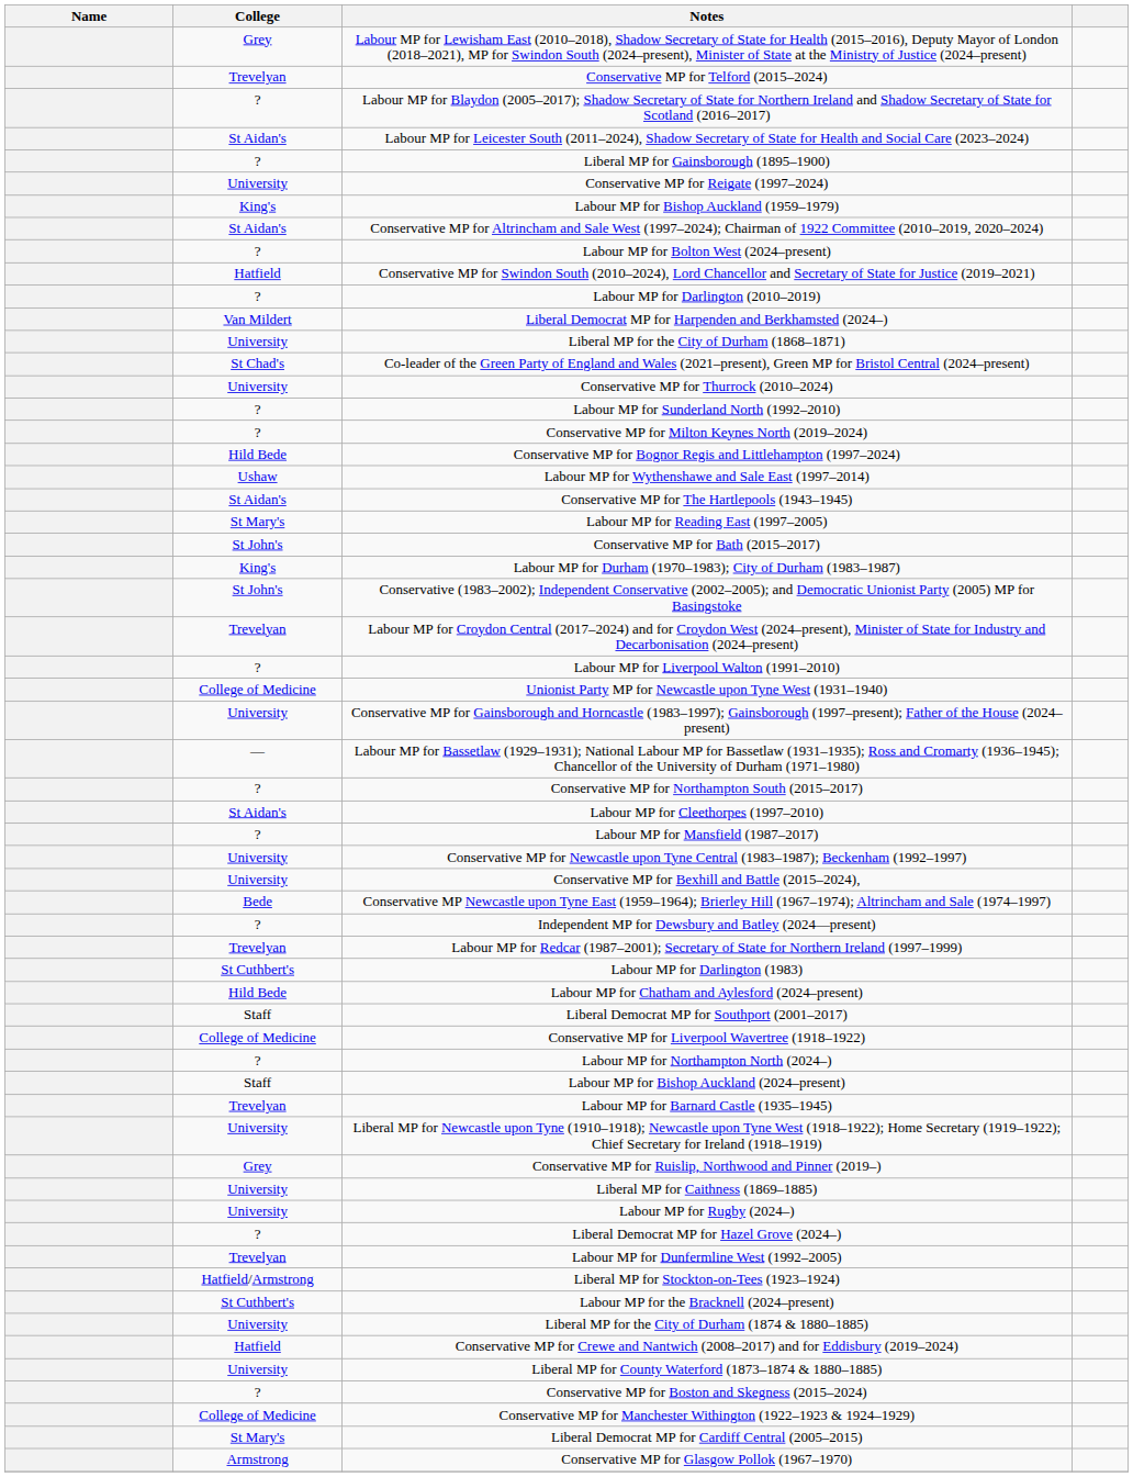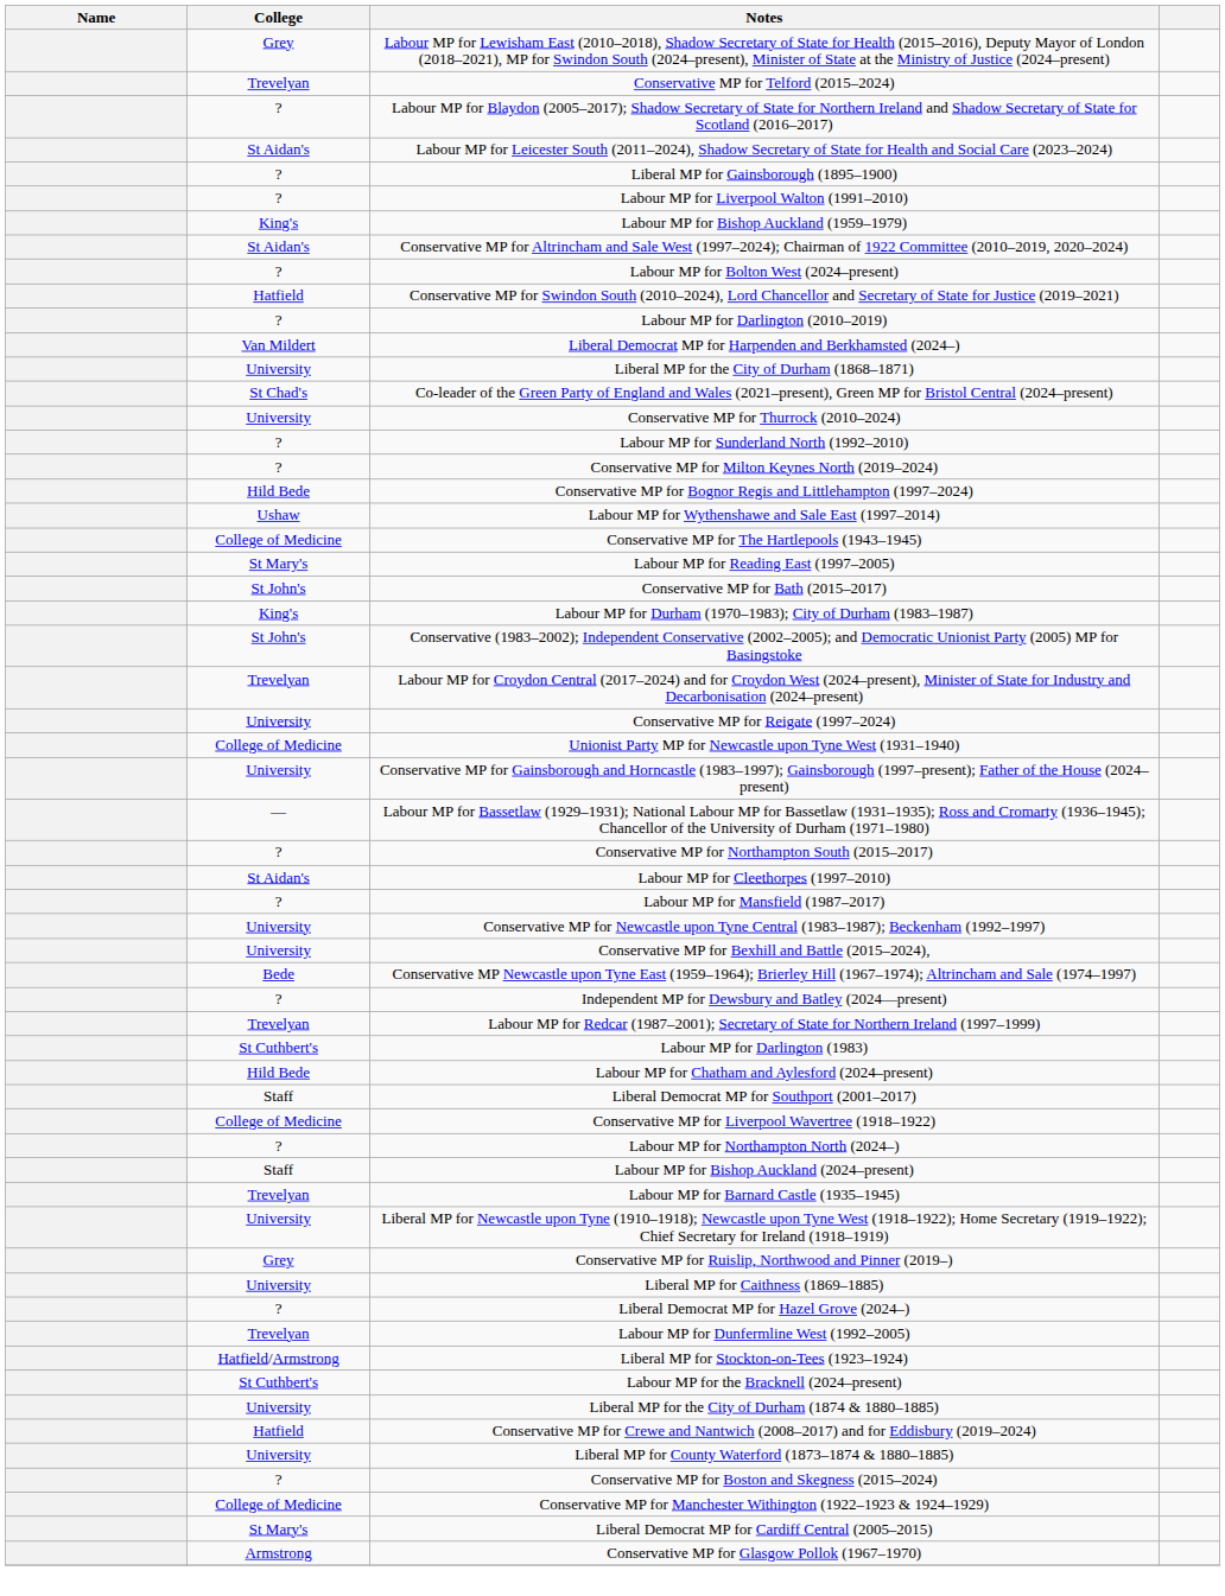 <table class="wikitable sortable" style="width:100%">
 <tr>
 <th width="15%">Name</th>
 <th width="15%">College</th>
 <th width="65%">Notes</th>
 <th width="5%"></th>
 </tr>
 <tr valign="top">
 <th scope=row></th>
 <td align="center"><a href='#'>Grey</a></td>
 <td align="center"><a href='#'>Labour</a> MP for <a href='#'>Lewisham East</a> (2010–2018), <a href='#'>Shadow Secretary of State for Health</a> (2015–2016), Deputy Mayor of London (2018–2021), MP for <a href='#'>Swindon South</a> (2024–present), <a href='#'>Minister of State</a> at the <a href='#'>Ministry of Justice</a> (2024–present)</td>
 <td align="center"></td>
 </tr>
 <tr valign="top">
 <th scope=row></th>
 <td align="center"><a href='#'>Trevelyan</a></td>
 <td align="center"><a href='#'>Conservative</a> MP for <a href='#'>Telford</a> (2015–2024)</td>
 <td align="center"></td>
 </tr>
 <tr valign="top">
 <th scope=row></th>
 <td align="center">?</td>
 <td align="center">Labour MP for <a href='#'>Blaydon</a> (2005–2017); <a href='#'>Shadow Secretary of State for Northern Ireland</a> and <a href='#'>Shadow Secretary of State for Scotland</a> (2016–2017)</td>
 <td align="center"></td>
 </tr>
 <tr valign="top">
 <th scope=row></th>
 <td align="center"><a href='#'>St Aidan's</a></td>
 <td align="center">Labour MP for <a href='#'>Leicester South</a> (2011–2024), <a href='#'>Shadow Secretary of State for Health and Social Care</a> (2023–2024)</td>
 <td align="center"></td>
 </tr>
 <tr valign="top">
 <th scope=row></th>
 <td align="center">?</td>
 <td align="center">Liberal MP for <a href='#'>Gainsborough</a> (1895–1900)</td>
 <td align="center"></td>
 </tr>
 <tr valign="top">
 <th scope=row></th>
-<td align="center"><a href='#'>University</a></td>
-<td align="center">Conservative MP for <a href='#'>Reigate</a> (1997–2024)</td>
+<td align="center">?</td>
+<td align="center">Labour MP for <a href='#'>Liverpool Walton</a> (1991–2010)</td>
 <td align="center"></td>
 </tr>
 <tr valign="top">
 <th scope=row></th>
 <td align="center"><a href='#'>King's</a></td>
 <td align="center">Labour MP for <a href='#'>Bishop Auckland</a> (1959–1979)</td>
 <td align="center"></td>
 </tr>
 <tr valign="top">
 <th scope=row></th>
 <td align="center"><a href='#'>St Aidan's</a></td>
 <td align="center">Conservative MP for <a href='#'>Altrincham and Sale West</a> (1997–2024); Chairman of <a href='#'>1922 Committee</a> (2010–2019, 2020–2024)</td>
 <td align="center"></td>
 </tr>
 <tr valign="top">
 <th scope=row></th>
 <td align="center">?</td>
 <td align="center">Labour MP for <a href='#'>Bolton West</a> (2024–present)</td>
 <td align="center"></td>
 </tr>
 <tr valign="top">
 <th scope=row></th>
 <td align="center"><a href='#'>Hatfield</a></td>
 <td align="center">Conservative MP for <a href='#'>Swindon South</a> (2010–2024), <a href='#'>Lord Chancellor</a> and <a href='#'>Secretary of State for Justice</a> (2019–2021)</td>
 <td align="center"></td>
 </tr>
 <tr valign="top">
 <th scope=row></th>
 <td align="center">?</td>
 <td align="center">Labour MP for <a href='#'>Darlington</a> (2010–2019)</td>
 <td align="center"></td>
 </tr>
 <tr valign="top">
 <th scope=row></th>
 <td align="center"><a href='#'>Van Mildert</a></td>
 <td align="center"><a href='#'>Liberal Democrat</a> MP for <a href='#'>Harpenden and Berkhamsted</a> (2024–)</td>
 <td align="center"></td>
 </tr>
 <tr valign="top">
 <th scope=row></th>
 <td align="center"><a href='#'>University</a></td>
 <td align="center">Liberal MP for the <a href='#'>City of Durham</a> (1868–1871)</td>
 <td align="center"></td>
 </tr>
 <tr valign="top">
 <th scope=row></th>
 <td align="center"><a href='#'>St Chad's</a></td>
 <td align="center">Co-leader of the <a href='#'>Green Party of England and Wales</a> (2021–present), Green MP for <a href='#'>Bristol Central</a> (2024–present)</td>
 <td align="center"></td>
 </tr>
 <tr valign="top">
 <th scope=row></th>
 <td align="center"><a href='#'>University</a></td>
 <td align="center">Conservative MP for <a href='#'>Thurrock</a> (2010–2024)</td>
 <td align="center"></td>
 </tr>
 <tr valign="top">
 <th scope=row></th>
 <td align="center">?</td>
 <td align="center">Labour MP for <a href='#'>Sunderland North</a> (1992–2010)</td>
 <td align="center"></td>
 </tr>
 <tr valign="top">
 <th scope=row></th>
 <td align="center">?</td>
 <td align="center">Conservative MP for <a href='#'>Milton Keynes North</a> (2019–2024)</td>
 <td align="center"></td>
 </tr>
 <tr valign="top">
 <th scope=row></th>
 <td align="center"><a href='#'>Hild Bede</a></td>
 <td align="center">Conservative MP for <a href='#'>Bognor Regis and Littlehampton</a> (1997–2024)</td>
 <td align="center"></td>
 </tr>
 <tr valign="top">
 <th scope=row></th>
 <td align="center"><a href='#'>Ushaw</a></td>
 <td align="center">Labour MP for <a href='#'>Wythenshawe and Sale East</a> (1997–2014)</td>
 <td align="center"></td>
 </tr>
 <tr valign="top">
 <th scope=row></th>
-<td align="center"><a href='#'>St Aidan's</a></td>
+<td align="center"><a href='#'>College of Medicine</a></td>
 <td align="center">Conservative MP for <a href='#'>The Hartlepools</a> (1943–1945)</td>
 <td align="center"></td>
 </tr>
 <tr valign="top">
 <th scope=row></th>
 <td align="center"><a href='#'>St Mary's</a></td>
 <td align="center">Labour MP for <a href='#'>Reading East</a> (1997–2005)</td>
 <td align="center"></td>
 </tr>
 <tr valign="top">
 <th scope=row></th>
 <td align="center"><a href='#'>St John's</a></td>
 <td align="center">Conservative MP for <a href='#'>Bath</a> (2015–2017)</td>
 <td align="center"></td>
 </tr>
 <tr valign="top">
 <th scope=row></th>
 <td align="center"><a href='#'>King's</a></td>
 <td align="center">Labour MP for <a href='#'>Durham</a> (1970–1983); <a href='#'>City of Durham</a> (1983–1987)</td>
 <td align="center"></td>
 </tr>
 <tr valign="top">
 <th scope=row></th>
 <td align="center"><a href='#'>St John's</a></td>
 <td align="center">Conservative (1983–2002); <a href='#'>Independent Conservative</a> (2002–2005); and <a href='#'>Democratic Unionist Party</a> (2005) MP for <a href='#'>Basingstoke</a></td>
 <td align="center"></td>
 </tr>
 <tr valign="top">
 <th scope=row></th>
 <td align="center"><a href='#'>Trevelyan</a></td>
 <td align="center">Labour MP for <a href='#'>Croydon Central</a> (2017–2024) and for <a href='#'>Croydon West</a> (2024–present), <a href='#'>Minister of State for Industry and Decarbonisation</a> (2024–present)</td>
 <td align="center"></td>
 </tr>
 <tr valign="top">
 <th scope=row></th>
-<td align="center">?</td>
-<td align="center">Labour MP for <a href='#'>Liverpool Walton</a> (1991–2010)</td>
+<td align="center"><a href='#'>University</a></td>
+<td align="center">Conservative MP for <a href='#'>Reigate</a> (1997–2024)</td>
 <td align="center"></td>
 </tr>
 <tr valign="top">
 <th scope=row></th>
 <td align="center"><a href='#'>College of Medicine</a></td>
 <td align="center"><a href='#'>Unionist Party</a> MP for <a href='#'>Newcastle upon Tyne West</a> (1931–1940)</td>
 <td align="center"></td>
 </tr>
 <tr valign="top">
 <th scope=row></th>
 <td align="center"><a href='#'>University</a></td>
 <td align="center">Conservative MP for <a href='#'>Gainsborough and Horncastle</a> (1983–1997); <a href='#'>Gainsborough</a> (1997–present); <a href='#'>Father of the House</a> (2024–present)</td>
 <td align="center"></td>
 </tr>
 <tr valign="top">
 <th scope=row></th>
 <td align="center">―</td>
 <td align="center">Labour MP for <a href='#'>Bassetlaw</a> (1929–1931); National Labour MP for Bassetlaw (1931–1935); <a href='#'>Ross and Cromarty</a> (1936–1945); Chancellor of the University of Durham (1971–1980)</td>
 <td align="center"></td>
 </tr>
 <tr valign="top">
 <th scope=row></th>
 <td align="center">?</td>
 <td align="center">Conservative MP for <a href='#'>Northampton South</a> (2015–2017)</td>
 <td align="center"></td>
 </tr>
 <tr valign="top">
 <th scope=row></th>
 <td align="center"><a href='#'>St Aidan's</a></td>
 <td align="center">Labour MP for <a href='#'>Cleethorpes</a> (1997–2010)</td>
 <td align="center"></td>
 </tr>
 <tr valign="top">
 <th scope=row></th>
 <td align="center">?</td>
 <td align="center">Labour MP for <a href='#'>Mansfield</a> (1987–2017)</td>
 <td align="center"></td>
 </tr>
 <tr valign="top">
 <th scope=row></th>
 <td align="center"><a href='#'>University</a></td>
 <td align="center">Conservative MP for <a href='#'>Newcastle upon Tyne Central</a> (1983–1987); <a href='#'>Beckenham</a> (1992–1997)</td>
 <td align="center"></td>
 </tr>
 <tr valign="top">
 <th scope=row></th>
 <td align="center"><a href='#'>University</a></td>
 <td align="center">Conservative MP for <a href='#'>Bexhill and Battle</a> (2015–2024),</td>
 <td align="center"></td>
 </tr>
 <tr valign="top">
 <th scope=row></th>
 <td align="center"><a href='#'>Bede</a></td>
 <td align="center">Conservative MP <a href='#'>Newcastle upon Tyne East</a> (1959–1964); <a href='#'>Brierley Hill</a> (1967–1974); <a href='#'>Altrincham and Sale</a> (1974–1997)</td>
 <td align="center"></td>
 </tr>
 <tr valign="top">
 <th scope=row></th>
 <td align="center">?</td>
 <td align="center">Independent MP for <a href='#'>Dewsbury and Batley</a> (2024—present)</td>
 <td align="center"></td>
 </tr>
 <tr valign="top">
 <th scope=row></th>
 <td align="center"><a href='#'>Trevelyan</a></td>
 <td align="center">Labour MP for <a href='#'>Redcar</a> (1987–2001); <a href='#'>Secretary of State for Northern Ireland</a> (1997–1999)</td>
 <td align="center"></td>
 </tr>
 <tr valign="top">
 <th scope=row></th>
 <td align="center"><a href='#'>St Cuthbert's</a></td>
 <td align="center">Labour MP for <a href='#'>Darlington</a> (1983)</td>
 <td align="center"></td>
 </tr>
 <tr valign="top">
 <th scope=row></th>
 <td align="center"><a href='#'>Hild Bede</a></td>
 <td align="center">Labour MP for <a href='#'>Chatham and Aylesford</a> (2024–present)</td>
 <td align="center"></td>
 </tr>
 <tr valign="top">
 <th scope=row></th>
 <td align="center">Staff</td>
 <td align="center">Liberal Democrat MP for <a href='#'>Southport</a> (2001–2017)</td>
 <td align="center"></td>
 </tr>
 <tr valign="top">
 <th scope=row></th>
 <td align="center"><a href='#'>College of Medicine</a></td>
 <td align="center">Conservative MP for <a href='#'>Liverpool Wavertree</a> (1918–1922)</td>
 <td align="center"></td>
 </tr>
 <tr valign="top">
 <th scope=row></th>
 <td align="center">?</td>
 <td align="center">Labour MP for <a href='#'>Northampton North</a> (2024–)</td>
 <td align="center"></td>
 </tr>
 <tr valign="top">
 <th scope=row></th>
 <td align="center">Staff</td>
 <td align="center">Labour MP for <a href='#'>Bishop Auckland</a> (2024–present)</td>
 <td align="center"></td>
 </tr>
 <tr valign="top">
 <th scope=row></th>
 <td align="center"><a href='#'>Trevelyan</a></td>
 <td align="center">Labour MP for <a href='#'>Barnard Castle</a> (1935–1945)</td>
 <td align="center"></td>
 </tr>
 <tr valign="top">
 <th scope=row></th>
 <td align="center"><a href='#'>University</a></td>
 <td align="center">Liberal MP for <a href='#'>Newcastle upon Tyne</a> (1910–1918); <a href='#'>Newcastle upon Tyne West</a> (1918–1922); Home Secretary (1919–1922); Chief Secretary for Ireland (1918–1919)</td>
 <td align="center"></td>
 </tr>
 <tr valign="top">
 <th scope=row></th>
 <td align="center"><a href='#'>Grey</a></td>
 <td align="center">Conservative MP for <a href='#'>Ruislip, Northwood and Pinner</a> (2019–)</td>
 <td align="center"></td>
 </tr>
 <tr valign="top">
 <th scope=row></th>
 <td align="center"><a href='#'>University</a></td>
 <td align="center">Liberal MP for <a href='#'>Caithness</a> (1869–1885)</td>
 <td align="center"></td>
 </tr>
 <tr valign="top">
 <th scope=row></th>
-<td align="center"><a href='#'>University</a></td>
-<td align="center">Labour MP for <a href='#'>Rugby</a> (2024–)</td>
-<td align="center"></td>
-</tr>
-<tr valign="top">
-<th scope=row></th>
 <td align="center">?</td>
 <td align="center">Liberal Democrat MP for <a href='#'>Hazel Grove</a> (2024–)</td>
 <td align="center"></td>
 </tr>
 <tr valign="top">
 <th scope=row></th>
 <td align="center"><a href='#'>Trevelyan</a></td>
 <td align="center">Labour MP for <a href='#'>Dunfermline West</a> (1992–2005)</td>
 <td align="center"></td>
 </tr>
 <tr valign="top">
 <th scope=row></th>
 <td align="center"><a href='#'>Hatfield</a>/<a href='#'>Armstrong</a></td>
 <td align="center">Liberal MP for <a href='#'>Stockton-on-Tees</a> (1923–1924)</td>
 <td align="center"></td>
 </tr>
 <tr valign="top">
 <th scope=row></th>
 <td align="center"><a href='#'>St Cuthbert's</a></td>
 <td align="center">Labour MP for the <a href='#'>Bracknell</a> (2024–present)</td>
 <td align="center"></td>
 </tr>
 <tr valign="top">
 <th scope=row></th>
 <td align="center"><a href='#'>University</a></td>
 <td align="center">Liberal MP for the <a href='#'>City of Durham</a> (1874 & 1880–1885)</td>
 <td align="center"></td>
 </tr>
 <tr valign="top">
 <th scope=row></th>
 <td align="center"><a href='#'>Hatfield</a></td>
 <td align="center">Conservative MP for <a href='#'>Crewe and Nantwich</a> (2008–2017) and for <a href='#'>Eddisbury</a> (2019–2024)</td>
 <td align="center"></td>
 </tr>
 <tr valign="top">
 <th scope=row></th>
 <td align="center"><a href='#'>University</a></td>
 <td align="center">Liberal MP for <a href='#'>County Waterford</a> (1873–1874 & 1880–1885)</td>
 <td align="center"></td>
 </tr>
 <tr valign="top">
 <th scope=row></th>
 <td align="center">?</td>
 <td align="center">Conservative MP for <a href='#'>Boston and Skegness</a> (2015–2024)</td>
 <td align="center"></td>
 </tr>
 <tr valign="top">
 <th scope=row></th>
 <td align="center"><a href='#'>College of Medicine</a></td>
 <td align="center">Conservative MP for <a href='#'>Manchester Withington</a> (1922–1923 & 1924–1929)</td>
 <td align="center"></td>
 </tr>
 <tr valign="top">
 <th scope=row></th>
 <td align="center"><a href='#'>St Mary's</a></td>
 <td align="center">Liberal Democrat MP for <a href='#'>Cardiff Central</a> (2005–2015)</td>
 <td align="center"></td>
 </tr>
 <tr valign="top">
 <th scope=row></th>
 <td align="center"><a href='#'>Armstrong</a></td>
 <td align="center">Conservative MP for <a href='#'>Glasgow Pollok</a> (1967–1970)</td>
 <td align="center"></td>
 </tr>
 <tr valign="top">
 </tr>
 </table>
